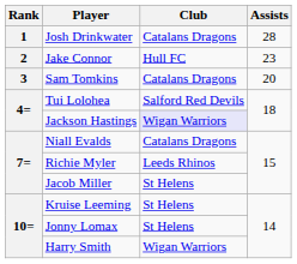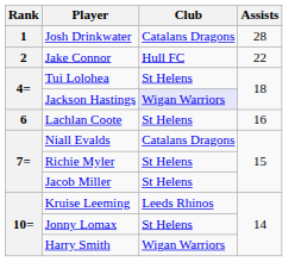 <table class="wikitable" style="text-align:center">
 <tr>
 <th>Rank</th>
 <th>Player</th>
 <th>Club</th>
 <th>Assists</th>
 </tr>
 <tr>
 <th>1</th>
 <td align="left"> <a href='#'>Josh Drinkwater</a></td>
 <td align="left"> <a href='#'>Catalans Dragons</a></td>
 <td>28</td>
 </tr>
 <tr>
 <th>2</th>
 <td align="left"> <a href='#'>Jake Connor</a></td>
 <td align="left"> <a href='#'>Hull FC</a></td>
-<td>23</td>
-</tr>
-<tr>
-<th>3</th>
-<td align="left"> <a href='#'>Sam Tomkins</a></td>
-<td align="left"> <a href='#'>Catalans Dragons</a></td>
-<td>20</td>
+<td>22</td>
 </tr>
 <tr>
 <th Rowspan=2>4=</th>
 <td align="left"> <a href='#'>Tui Lolohea</a></td>
-<td align="left"> <a href='#'>Salford Red Devils</a></td>
+<td align="left"> <a href='#'>St Helens</a></td>
 <td rowspan=2>18</td>
 </tr>
 <tr>
 <td align="left"> <a href='#'>Jackson Hastings</a></td>
 <td align="left" style="background: lavender;"> <a href='#'>Wigan Warriors</a></td>
+</tr>
+<tr>
+<th>6</th>
+<td align="left"> <a href='#'>Lachlan Coote</a></td>
+<td align="left"> <a href='#'>St Helens</a></td>
+<td>16</td>
 </tr>
 <tr>
 <th rowspan=3>7=</th>
 <td align="left"> <a href='#'>Niall Evalds</a></td>
 <td align="left"> <a href='#'>Catalans Dragons</a></td>
 <td rowspan=3>15</td>
 </tr>
 <tr>
 <td align="left"> <a href='#'>Richie Myler</a></td>
-<td align="left"> <a href='#'>Leeds Rhinos</a></td>
+<td align="left"> <a href='#'>St Helens</a></td>
 </tr>
 <tr>
 <td align="left"> <a href='#'>Jacob Miller</a></td>
 <td align="left"> <a href='#'>St Helens</a></td>
 </tr>
 <tr>
 <th rowspan=3>10=</th>
 <td align="left"> <a href='#'>Kruise Leeming</a></td>
-<td align="left"> <a href='#'>St Helens</a></td>
+<td align="left"> <a href='#'>Leeds Rhinos</a></td>
 <td rowspan=3>14</td>
 </tr>
 <tr>
 <td align="left"> <a href='#'>Jonny Lomax</a></td>
 <td align="left"> <a href='#'>St Helens</a></td>
 </tr>
 <tr>
 <td align="left"> <a href='#'>Harry Smith</a></td>
 <td align="left"> <a href='#'>Wigan Warriors</a></td>
 </tr>
 </table>
